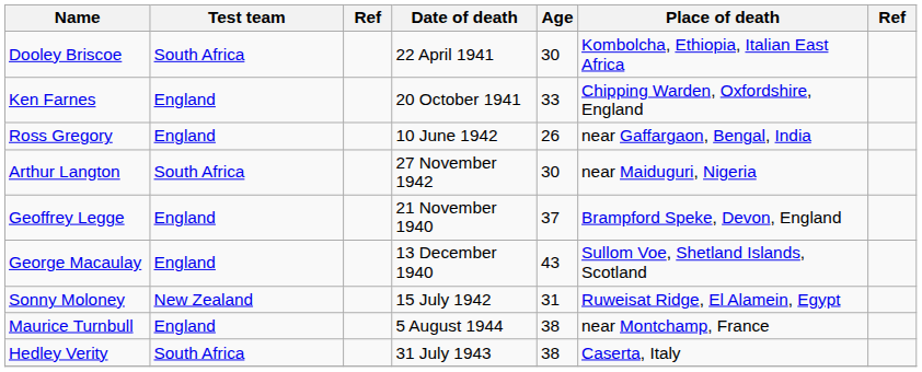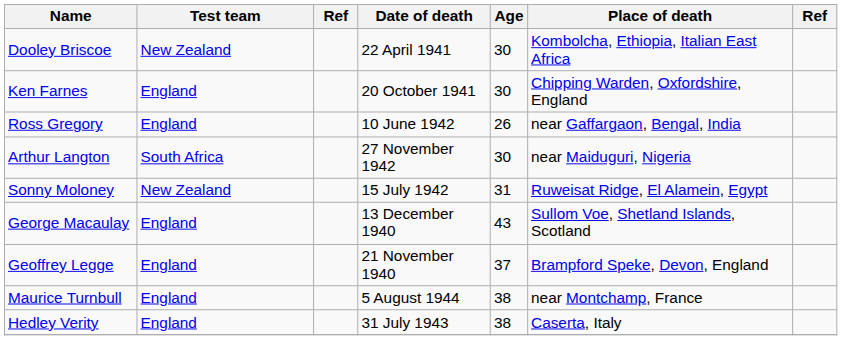 <table class="wikitable sortable">
 <tr>
 <th width=15%>Name</th>
 <th width=20%>Test team</th>
 <th width=5%>Ref</th>
 <th width=15%>Date of death</th>
 <th width=2%>Age</th>
 <th width=30%>Place of death</th>
 <th width=5%>Ref</th>
 </tr>
 <tr>
 <td><a href='#'>Dooley Briscoe</a></td>
-<td><a href='#'>South Africa</a></td>
+<td><a href='#'>New Zealand</a></td>
 <td></td>
 <td>22 April 1941</td>
 <td>30</td>
 <td><a href='#'>Kombolcha</a>, <a href='#'>Ethiopia</a>, <a href='#'>Italian East Africa</a></td>
 <td></td>
 </tr>
 <tr>
 <td><a href='#'>Ken Farnes</a></td>
 <td><a href='#'>England</a></td>
 <td></td>
 <td>20 October 1941</td>
-<td>33</td>
+<td>30</td>
 <td><a href='#'>Chipping Warden</a>, <a href='#'>Oxfordshire</a>, England</td>
 <td></td>
 </tr>
 <tr>
 <td><a href='#'>Ross Gregory</a></td>
 <td><a href='#'>England</a></td>
 <td></td>
 <td>10 June 1942</td>
 <td>26</td>
 <td>near <a href='#'>Gaffargaon</a>, <a href='#'>Bengal</a>, <a href='#'>India</a></td>
 <td></td>
 </tr>
 <tr>
 <td><a href='#'>Arthur Langton</a></td>
 <td><a href='#'>South Africa</a></td>
 <td></td>
 <td>27 November 1942</td>
 <td>30</td>
 <td>near <a href='#'>Maiduguri</a>, <a href='#'>Nigeria</a></td>
 <td></td>
 </tr>
 <tr>
-<td><a href='#'>Geoffrey Legge</a></td>
-<td><a href='#'>England</a></td>
+<td><a href='#'>Sonny Moloney</a></td>
+<td><a href='#'>New Zealand</a></td>
 <td></td>
-<td>21 November 1940</td>
-<td>37</td>
-<td><a href='#'>Brampford Speke</a>, <a href='#'>Devon</a>, England</td>
+<td>15 July 1942</td>
+<td>31</td>
+<td><a href='#'>Ruweisat Ridge</a>, <a href='#'>El Alamein</a>, <a href='#'>Egypt</a></td>
 <td></td>
 </tr>
 <tr>
 <td><a href='#'>George Macaulay</a></td>
 <td><a href='#'>England</a></td>
 <td></td>
 <td>13 December 1940</td>
 <td>43</td>
 <td><a href='#'>Sullom Voe</a>, <a href='#'>Shetland Islands</a>, Scotland</td>
 <td></td>
 </tr>
 <tr>
-<td><a href='#'>Sonny Moloney</a></td>
-<td><a href='#'>New Zealand</a></td>
+<td><a href='#'>Geoffrey Legge</a></td>
+<td><a href='#'>England</a></td>
 <td></td>
-<td>15 July 1942</td>
-<td>31</td>
-<td><a href='#'>Ruweisat Ridge</a>, <a href='#'>El Alamein</a>, <a href='#'>Egypt</a></td>
+<td>21 November 1940</td>
+<td>37</td>
+<td><a href='#'>Brampford Speke</a>, <a href='#'>Devon</a>, England</td>
 <td></td>
 </tr>
 <tr>
 <td><a href='#'>Maurice Turnbull</a></td>
 <td><a href='#'>England</a></td>
 <td></td>
 <td>5 August 1944</td>
 <td>38</td>
 <td>near <a href='#'>Montchamp</a>, France</td>
 <td></td>
 </tr>
 <tr>
 <td><a href='#'>Hedley Verity</a></td>
-<td><a href='#'>South Africa</a></td>
+<td><a href='#'>England</a></td>
 <td></td>
 <td>31 July 1943</td>
 <td>38</td>
 <td><a href='#'>Caserta</a>, Italy</td>
 <td></td>
 </tr>
 <tr>
 </tr>
 </table>
